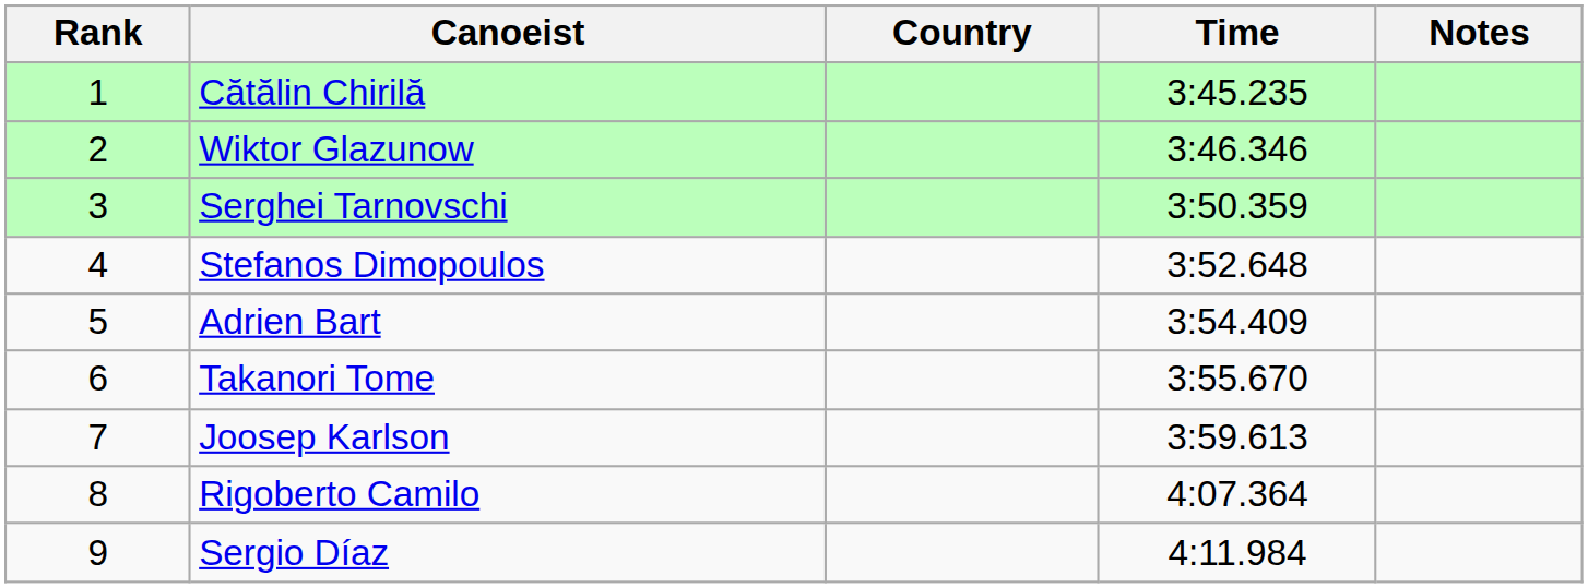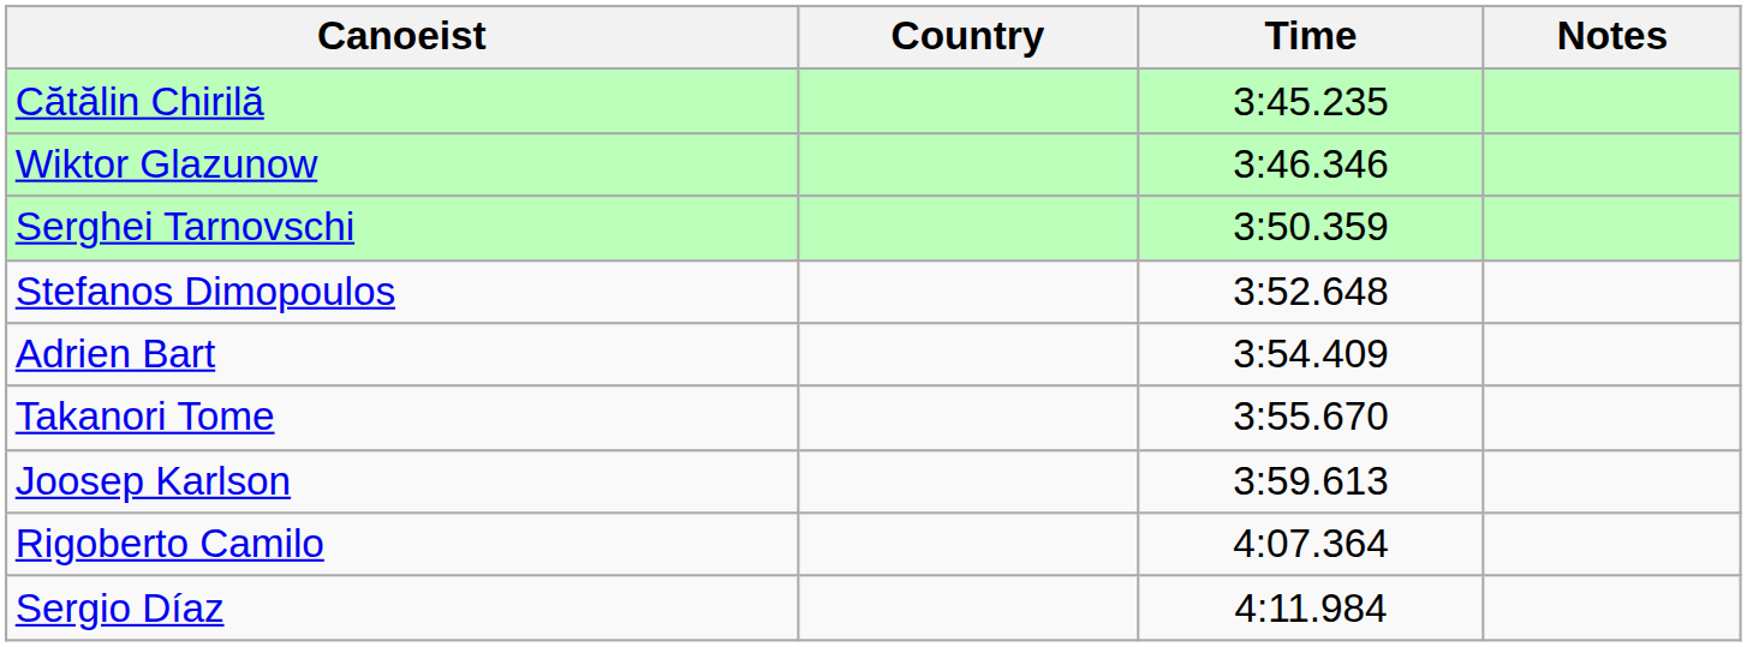 <table class="wikitable" style="text-align:center;width: 55%">
 <tr>
-<th>Rank</th>
 <th>Canoeist</th>
 <th>Country</th>
 <th>Time</th>
 <th>Notes</th>
 </tr>
 <tr bgcolor=bbffbb>
-<td>1</td>
 <td align="left"><a href='#'>Cătălin Chirilă</a></td>
 <td align="left"></td>
 <td>3:45.235</td>
 <td></td>
 </tr>
 <tr bgcolor=bbffbb>
-<td>2</td>
 <td align="left"><a href='#'>Wiktor Glazunow</a></td>
 <td align="left"></td>
 <td>3:46.346</td>
 <td></td>
 </tr>
 <tr bgcolor=bbffbb>
-<td>3</td>
 <td align="left"><a href='#'>Serghei Tarnovschi</a></td>
 <td align="left"></td>
 <td>3:50.359</td>
 <td></td>
 </tr>
 <tr>
-<td>4</td>
 <td align="left"><a href='#'>Stefanos Dimopoulos</a></td>
 <td align="left"></td>
 <td>3:52.648</td>
 <td></td>
 </tr>
 <tr>
-<td>5</td>
 <td align="left"><a href='#'>Adrien Bart</a></td>
 <td align="left"></td>
 <td>3:54.409</td>
 <td></td>
 </tr>
 <tr>
-<td>6</td>
 <td align="left"><a href='#'>Takanori Tome</a></td>
 <td align="left"></td>
 <td>3:55.670</td>
 <td></td>
 </tr>
 <tr>
-<td>7</td>
 <td align="left"><a href='#'>Joosep Karlson</a></td>
 <td align="left"></td>
 <td>3:59.613</td>
 <td></td>
 </tr>
 <tr>
-<td>8</td>
 <td align="left"><a href='#'>Rigoberto Camilo</a></td>
 <td align="left"></td>
 <td>4:07.364</td>
 <td></td>
 </tr>
 <tr>
-<td>9</td>
 <td align="left"><a href='#'>Sergio Díaz</a></td>
 <td align="left"></td>
 <td>4:11.984</td>
 <td></td>
 </tr>
 </table>
